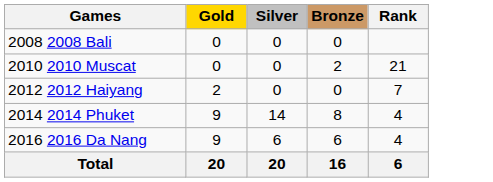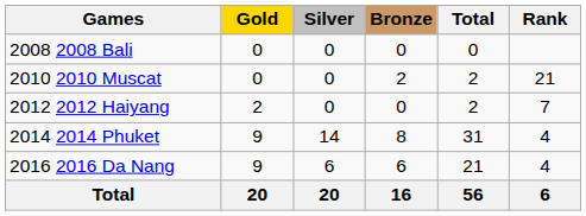 <table class="wikitable sortable" style="text-align:center;">
 <tr>
 <th width=180>Games</th>
 <th scope="col" style="background:gold; width:55px;">Gold</th>
 <th scope="col" style="background:silver; width:55px;">Silver</th>
 <th scope="col" style="background:#cc9966; width:55px;">Bronze</th>
+<th width=55>Total</th>
 <th width=55>Rank</th>
 </tr>
 <tr>
 <td align=left><span>2008</span> <a href='#'>2008 Bali</a></td>
+<td>0</td>
 <td>0</td>
 <td>0</td>
 <td>0</td>
 <td></td>
 </tr>
 <tr>
 <td align=left><span>2010</span> <a href='#'>2010 Muscat</a></td>
 <td>0</td>
 <td>0</td>
 <td>2</td>
+<td>2</td>
 <td>21</td>
 </tr>
 <tr>
 <td align=left><span>2012</span> <a href='#'>2012 Haiyang</a></td>
 <td>2</td>
 <td>0</td>
 <td>0</td>
+<td>2</td>
 <td>7</td>
 </tr>
 <tr>
 <td align=left><span>2014</span> <a href='#'>2014 Phuket</a></td>
 <td>9</td>
 <td>14</td>
 <td>8</td>
+<td>31</td>
 <td>4</td>
 </tr>
 <tr>
 <td align=left><span>2016</span> <a href='#'>2016 Da Nang</a></td>
 <td>9</td>
 <td>6</td>
 <td>6</td>
+<td>21</td>
 <td>4</td>
 </tr>
 <tr class="sortbottom">
 <th>Total</th>
 <th>20</th>
 <th>20</th>
 <th>16</th>
+<th>56</th>
 <th>6</th>
 </tr>
 </table>
